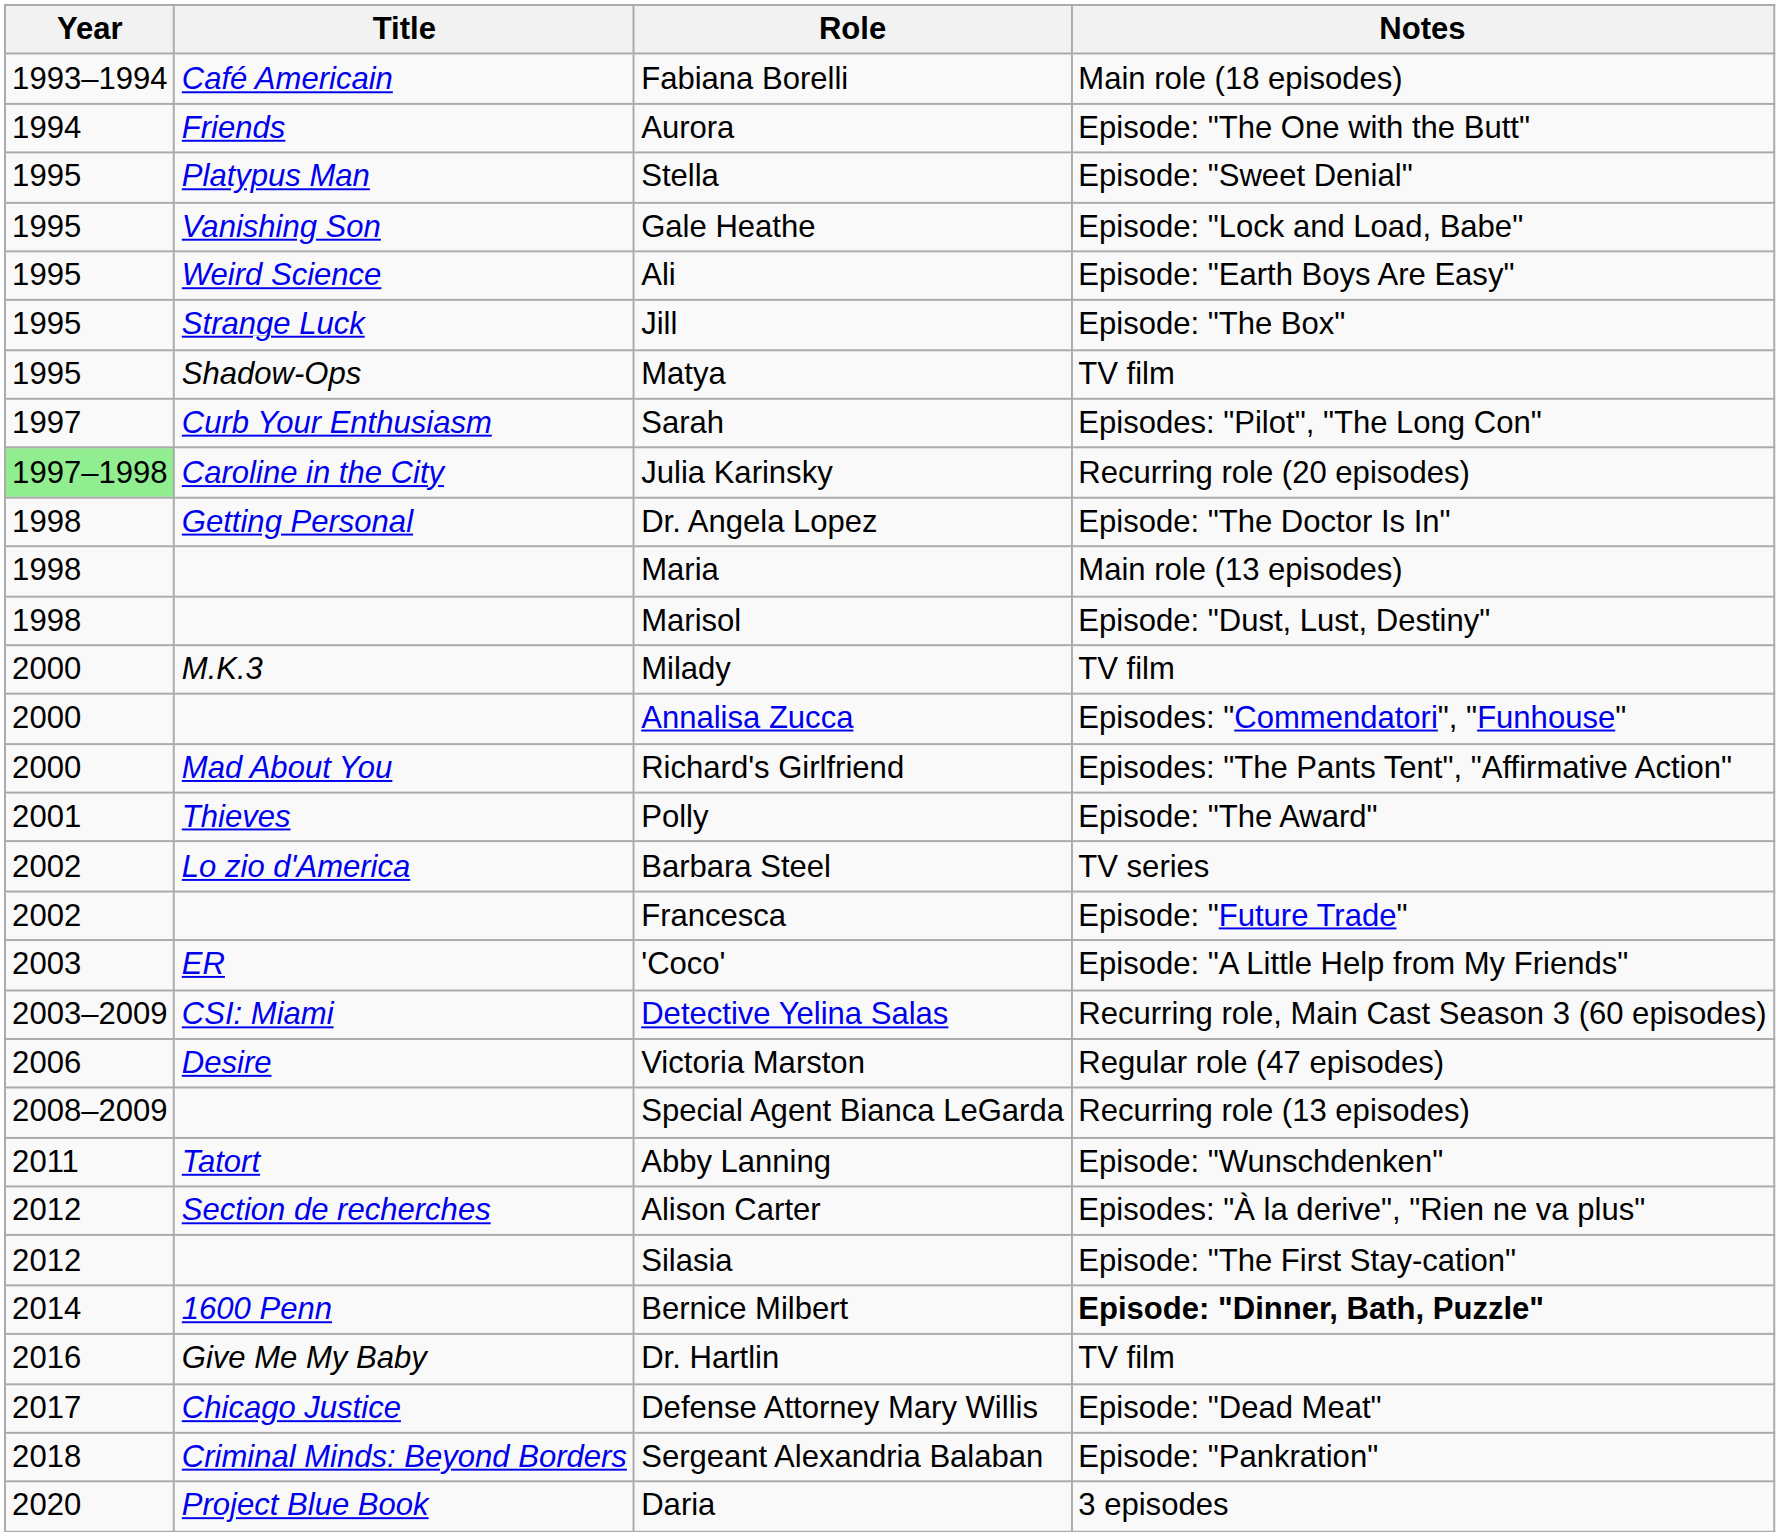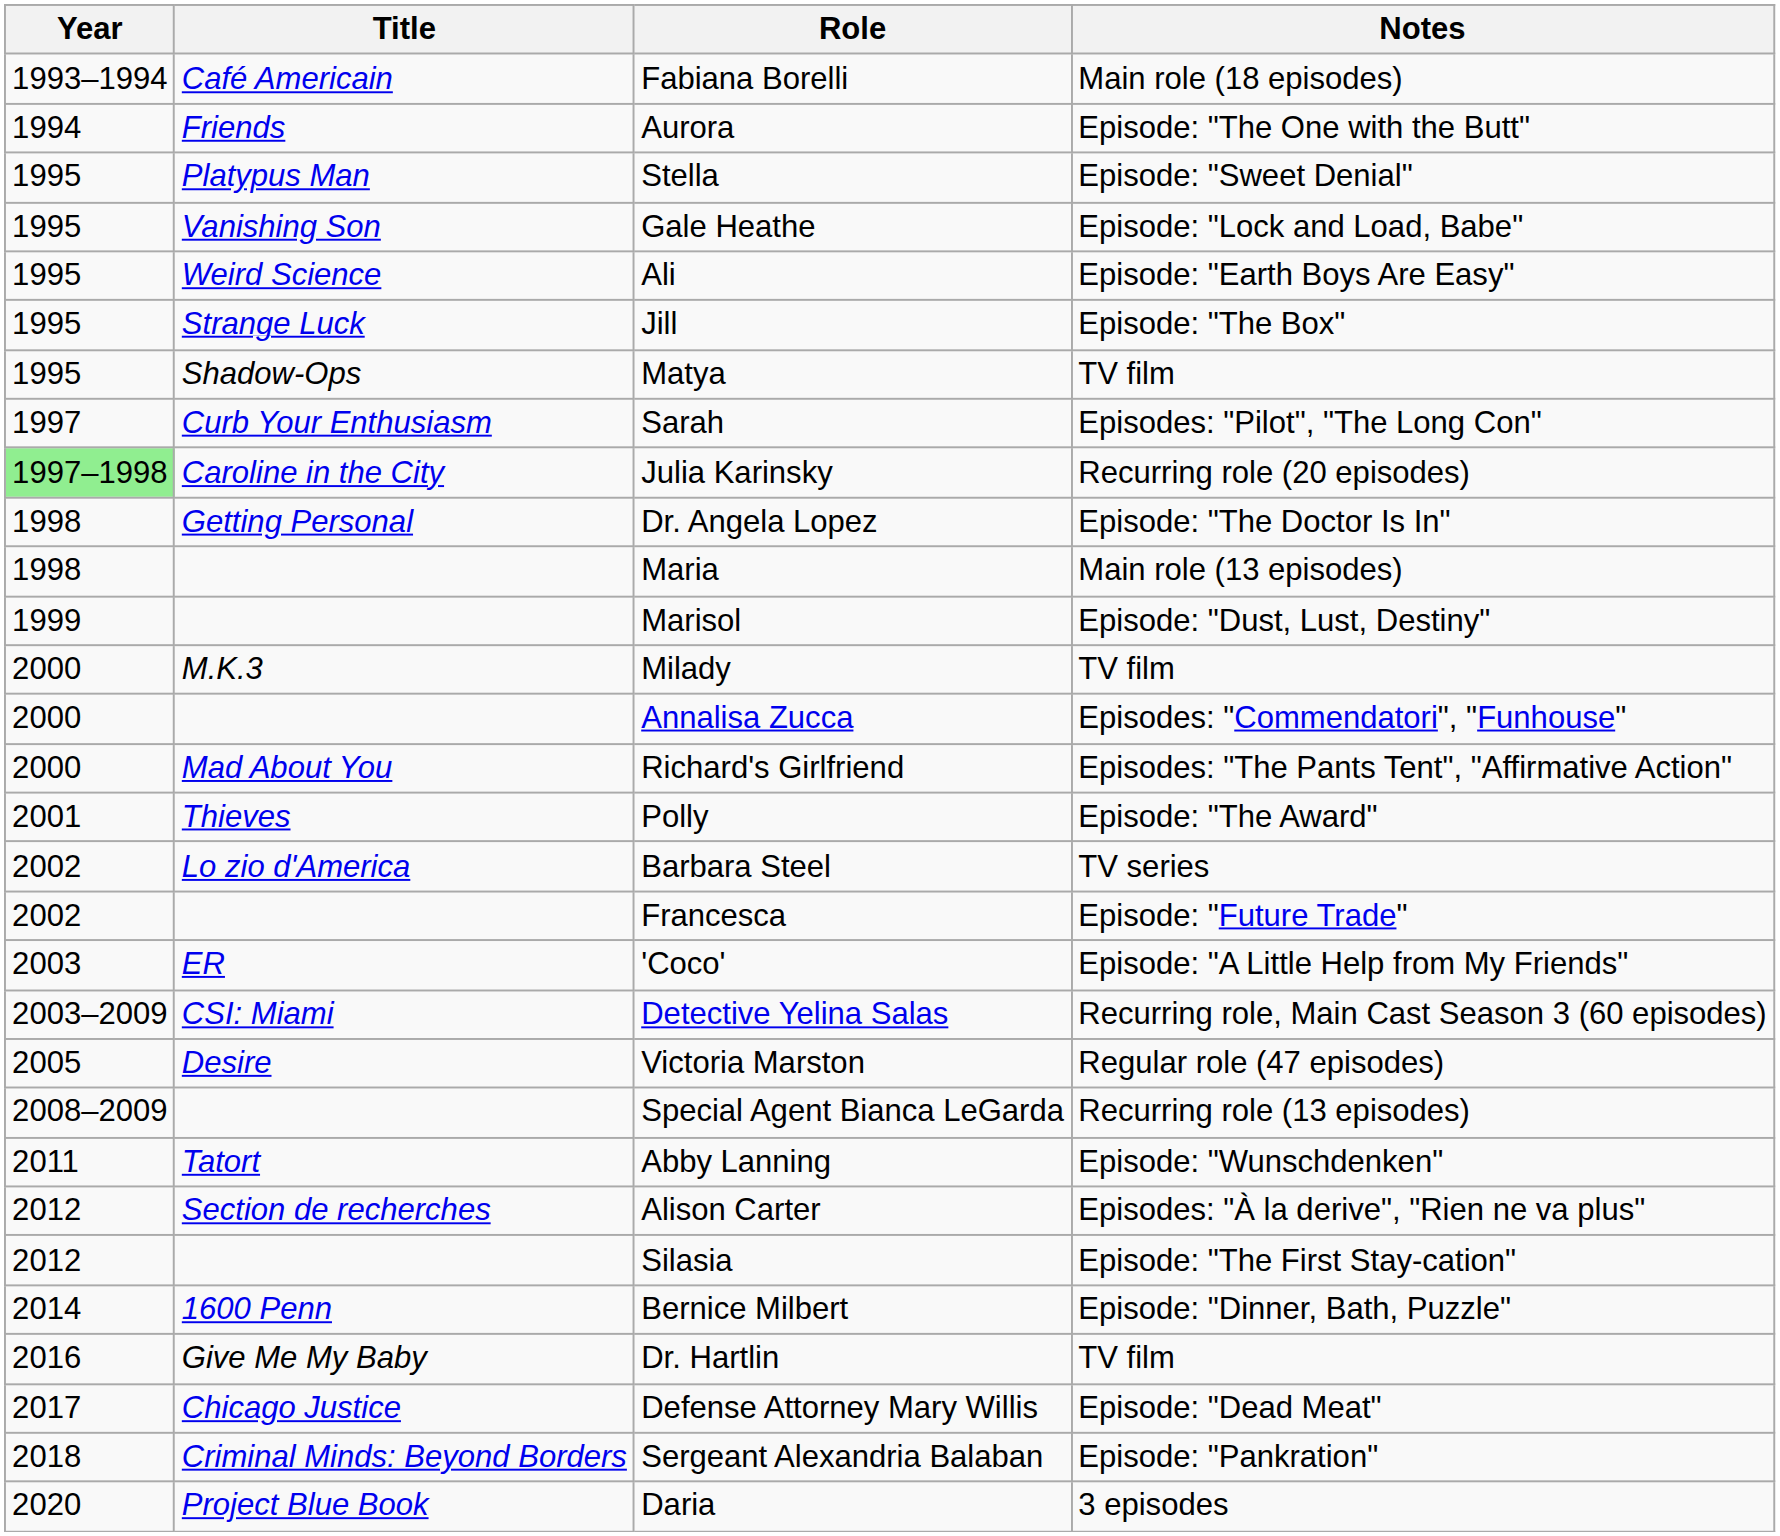 <table class="wikitable sortable">
 <tr>
 <th>Year</th>
 <th>Title</th>
 <th>Role</th>
 <th class="unsortable">Notes</th>
 </tr>
 <tr>
 <td>1993–1994</td>
 <td><em><a href='#'>Café Americain</a></em></td>
 <td>Fabiana Borelli</td>
 <td>Main role (18 episodes)</td>
 </tr>
 <tr>
 <td>1994</td>
 <td><em><a href='#'>Friends</a></em></td>
 <td>Aurora</td>
 <td>Episode: "The One with the Butt"</td>
 </tr>
 <tr>
 <td>1995</td>
 <td><em><a href='#'>Platypus Man</a></em></td>
 <td>Stella</td>
 <td>Episode: "Sweet Denial"</td>
 </tr>
 <tr>
 <td>1995</td>
 <td><em><a href='#'>Vanishing Son</a></em></td>
 <td>Gale Heathe</td>
 <td>Episode: "Lock and Load, Babe"</td>
 </tr>
 <tr>
 <td>1995</td>
 <td><em><a href='#'>Weird Science</a></em></td>
 <td>Ali</td>
 <td>Episode: "Earth Boys Are Easy"</td>
 </tr>
 <tr>
 <td>1995</td>
 <td><em><a href='#'>Strange Luck</a></em></td>
 <td>Jill</td>
 <td>Episode: "The Box"</td>
 </tr>
 <tr>
 <td>1995</td>
 <td><em>Shadow-Ops</em></td>
 <td>Matya</td>
 <td>TV film</td>
 </tr>
 <tr>
 <td>1997</td>
 <td><em><a href='#'>Curb Your Enthusiasm</a></em></td>
 <td>Sarah</td>
 <td>Episodes: "Pilot", "The Long Con"</td>
 </tr>
 <tr>
 <td style="background: lightgreen;">1997–1998</td>
 <td><em><a href='#'>Caroline in the City</a></em></td>
 <td>Julia Karinsky</td>
 <td>Recurring role (20 episodes)</td>
 </tr>
 <tr>
 <td>1998</td>
 <td><em><a href='#'>Getting Personal</a></em></td>
 <td>Dr. Angela Lopez</td>
 <td>Episode: "The Doctor Is In"</td>
 </tr>
 <tr>
 <td>1998</td>
 <td><em></em></td>
 <td>Maria</td>
 <td>Main role (13 episodes)</td>
 </tr>
 <tr>
-<td>1998</td>
+<td>1999</td>
 <td><em></em></td>
 <td>Marisol</td>
 <td>Episode: "Dust, Lust, Destiny"</td>
 </tr>
 <tr>
 <td>2000</td>
 <td><em>M.K.3</em></td>
 <td>Milady</td>
 <td>TV film</td>
 </tr>
 <tr>
 <td>2000</td>
 <td><em></em></td>
 <td><a href='#'>Annalisa Zucca</a></td>
 <td>Episodes: "<a href='#'>Commendatori</a>", "<a href='#'>Funhouse</a>"</td>
 </tr>
 <tr>
 <td>2000</td>
 <td><em><a href='#'>Mad About You</a></em></td>
 <td>Richard's Girlfriend</td>
 <td>Episodes: "The Pants Tent", "Affirmative Action"</td>
 </tr>
 <tr>
 <td>2001</td>
 <td><em><a href='#'>Thieves</a></em></td>
 <td>Polly</td>
 <td>Episode: "The Award"</td>
 </tr>
 <tr>
 <td>2002</td>
 <td><em><a href='#'>Lo zio d'America</a></em></td>
 <td>Barbara Steel</td>
 <td>TV series</td>
 </tr>
 <tr>
 <td>2002</td>
 <td><em></em></td>
 <td>Francesca</td>
 <td>Episode: "<a href='#'>Future Trade</a>"</td>
 </tr>
 <tr>
 <td>2003</td>
 <td><em><a href='#'>ER</a></em></td>
 <td>'Coco'</td>
 <td>Episode: "A Little Help from My Friends"</td>
 </tr>
 <tr>
 <td>2003–2009</td>
 <td><em><a href='#'>CSI: Miami</a></em></td>
 <td><a href='#'>Detective Yelina Salas</a></td>
 <td>Recurring role, Main Cast Season 3 (60 episodes)</td>
 </tr>
 <tr>
-<td>2006</td>
+<td>2005</td>
 <td><em><a href='#'>Desire</a></em></td>
 <td>Victoria Marston</td>
 <td>Regular role (47 episodes)</td>
 </tr>
 <tr>
 <td>2008–2009</td>
 <td><em></em></td>
 <td>Special Agent Bianca LeGarda</td>
 <td>Recurring role (13 episodes)</td>
 </tr>
 <tr>
 <td>2011</td>
 <td><em><a href='#'>Tatort</a></em></td>
 <td>Abby Lanning</td>
 <td>Episode: "Wunschdenken"</td>
 </tr>
 <tr>
 <td>2012</td>
 <td><em><a href='#'>Section de recherches</a></em></td>
 <td>Alison Carter</td>
 <td>Episodes: "À la derive", "Rien ne va plus"</td>
 </tr>
 <tr>
 <td>2012</td>
 <td><em></em></td>
 <td>Silasia</td>
 <td>Episode: "The First Stay-cation"</td>
 </tr>
 <tr>
 <td>2014</td>
 <td><em><a href='#'>1600 Penn</a></em></td>
 <td>Bernice Milbert</td>
-<td><strong>Episode: "Dinner, Bath, Puzzle"</strong></td>
+<td>Episode: "Dinner, Bath, Puzzle"</td>
 </tr>
 <tr>
 <td>2016</td>
 <td><em>Give Me My Baby</em></td>
 <td>Dr. Hartlin</td>
 <td>TV film</td>
 </tr>
 <tr>
 <td>2017</td>
 <td><em><a href='#'>Chicago Justice</a></em></td>
 <td>Defense Attorney Mary Willis</td>
 <td>Episode: "Dead Meat"</td>
 </tr>
 <tr>
 <td>2018</td>
 <td><em><a href='#'>Criminal Minds: Beyond Borders</a></em></td>
 <td>Sergeant Alexandria Balaban</td>
 <td>Episode: "Pankration"</td>
 </tr>
 <tr>
 <td>2020</td>
 <td><em><a href='#'>Project Blue Book</a></em></td>
 <td>Daria</td>
 <td>3 episodes</td>
 </tr>
 </table>
